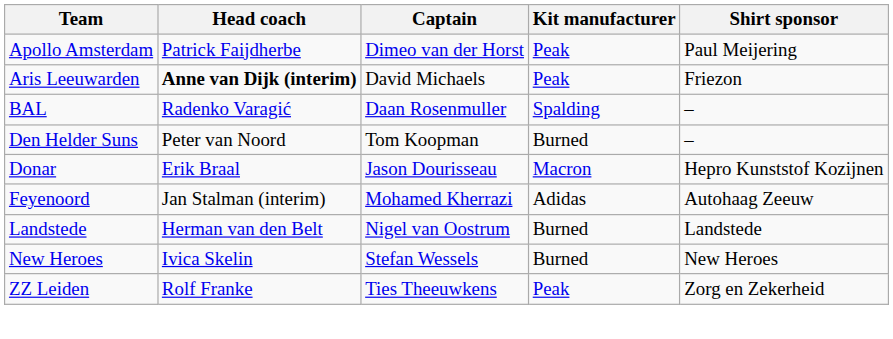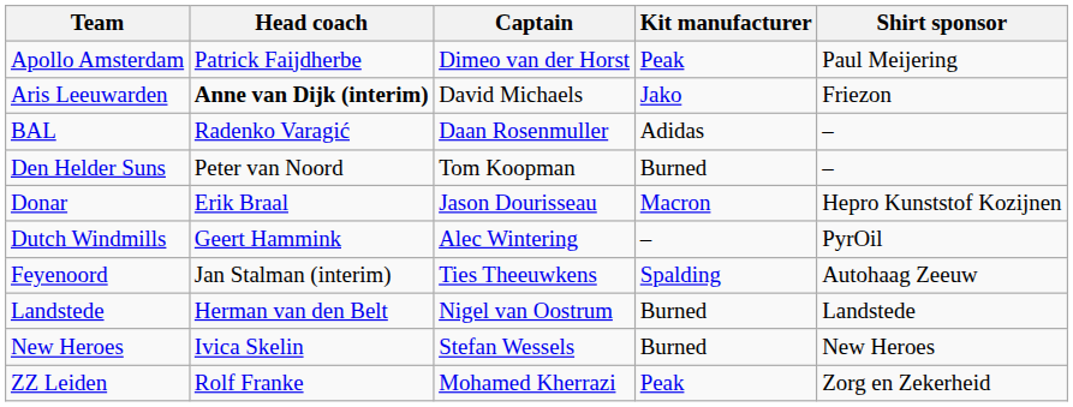 <table class="wikitable sortable">
 <tr>
 <th>Team</th>
 <th>Head coach</th>
 <th>Captain</th>
 <th>Kit manufacturer</th>
 <th>Shirt sponsor</th>
 </tr>
 <tr>
 <td><a href='#'>Apollo Amsterdam</a></td>
 <td> <a href='#'>Patrick Faijdherbe</a></td>
 <td> <a href='#'>Dimeo van der Horst</a></td>
 <td><a href='#'>Peak</a></td>
 <td>Paul Meijering</td>
 </tr>
 <tr>
 <td><a href='#'>Aris Leeuwarden</a></td>
 <td><strong> Anne van Dijk (interim)</strong></td>
 <td> David Michaels</td>
-<td><a href='#'>Peak</a></td>
+<td><a href='#'>Jako</a></td>
 <td>Friezon</td>
 </tr>
 <tr>
 <td><a href='#'>BAL</a></td>
 <td> <a href='#'>Radenko Varagić</a></td>
 <td> <a href='#'>Daan Rosenmuller</a></td>
-<td><a href='#'>Spalding</a></td>
+<td>Adidas</td>
 <td>–</td>
 </tr>
 <tr>
 <td><a href='#'>Den Helder Suns</a></td>
 <td> Peter van Noord</td>
 <td> Tom Koopman</td>
 <td>Burned</td>
 <td>–</td>
 </tr>
 <tr>
 <td><a href='#'>Donar</a></td>
 <td> <a href='#'>Erik Braal</a></td>
 <td> <a href='#'>Jason Dourisseau</a></td>
 <td><a href='#'>Macron</a></td>
 <td>Hepro Kunststof Kozijnen</td>
 </tr>
 <tr>
+<td><a href='#'>Dutch Windmills</a></td>
+<td> <a href='#'>Geert Hammink</a></td>
+<td> <a href='#'>Alec Wintering</a></td>
+<td>–</td>
+<td>PyrOil</td>
+</tr>
+<tr>
 <td><a href='#'>Feyenoord</a></td>
 <td> Jan Stalman (interim)</td>
-<td> <a href='#'>Mohamed Kherrazi</a></td>
-<td>Adidas</td>
+<td> <a href='#'>Ties Theeuwkens</a></td>
+<td><a href='#'>Spalding</a></td>
 <td>Autohaag Zeeuw</td>
 </tr>
 <tr>
 <td><a href='#'>Landstede</a></td>
 <td> <a href='#'>Herman van den Belt</a></td>
 <td> <a href='#'>Nigel van Oostrum</a></td>
 <td>Burned</td>
 <td>Landstede</td>
 </tr>
 <tr>
 <td><a href='#'>New Heroes</a></td>
 <td> <a href='#'>Ivica Skelin</a></td>
 <td> <a href='#'>Stefan Wessels</a></td>
 <td>Burned</td>
 <td>New Heroes</td>
 </tr>
 <tr>
 <td><a href='#'>ZZ Leiden</a></td>
 <td> <a href='#'>Rolf Franke</a></td>
-<td> <a href='#'>Ties Theeuwkens</a></td>
+<td> <a href='#'>Mohamed Kherrazi</a></td>
 <td><a href='#'>Peak</a></td>
 <td>Zorg en Zekerheid</td>
 </tr>
 </table>
